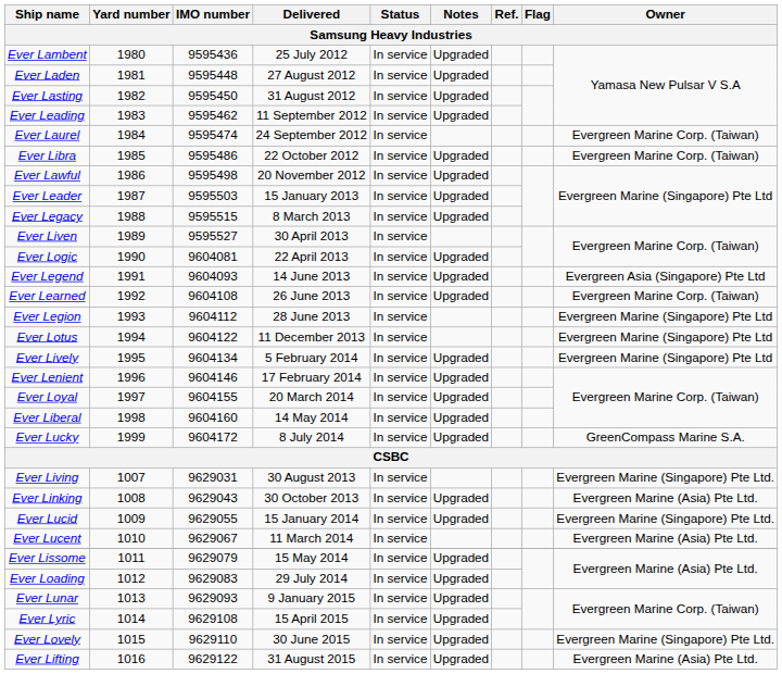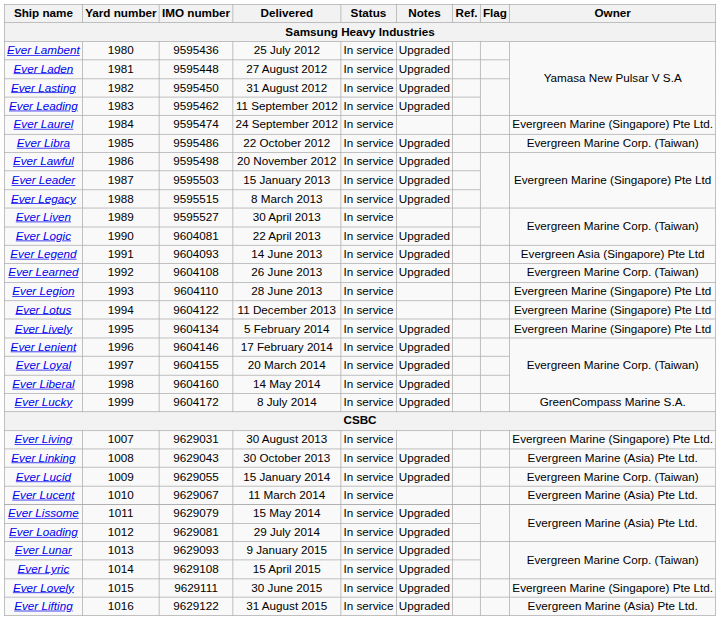 <table class="wikitable" style="text-align:center">
 <tr>
 <th>Ship name</th>
 <th>Yard number</th>
 <th>IMO number</th>
 <th>Delivered</th>
 <th>Status</th>
 <th>Notes</th>
 <th>Ref.</th>
 <th>Flag</th>
 <th>Owner</th>
 </tr>
 <tr>
 <th colspan="9">Samsung Heavy Industries</th>
 </tr>
 <tr>
 <td><em><a href='#'>Ever Lambent</a></em></td>
 <td>1980</td>
 <td>9595436</td>
 <td>25 July 2012</td>
 <td>In service</td>
 <td>Upgraded</td>
 <td></td>
 <td></td>
 <td rowspan="4">Yamasa New Pulsar V S.A</td>
 </tr>
 <tr>
 <td><em><a href='#'>Ever Laden</a></em></td>
 <td>1981</td>
 <td>9595448</td>
 <td>27 August 2012</td>
 <td>In service</td>
 <td>Upgraded</td>
 <td></td>
 <td></td>
 </tr>
 <tr>
 <td><em><a href='#'>Ever Lasting</a></em></td>
 <td>1982</td>
 <td>9595450</td>
 <td>31 August 2012</td>
 <td>In service</td>
 <td>Upgraded</td>
 <td></td>
 <td rowspan="2"></td>
 </tr>
 <tr>
 <td><em><a href='#'>Ever Leading</a></em></td>
 <td>1983</td>
 <td>9595462</td>
 <td>11 September 2012</td>
 <td>In service</td>
 <td>Upgraded</td>
 <td></td>
 </tr>
 <tr>
 <td><em><a href='#'>Ever Laurel</a></em></td>
 <td>1984</td>
 <td>9595474</td>
 <td>24 September 2012</td>
 <td>In service</td>
 <td></td>
 <td></td>
 <td></td>
-<td>Evergreen Marine Corp. (Taiwan)</td>
+<td>Evergreen Marine (Singapore) Pte Ltd.</td>
 </tr>
 <tr>
 <td><em><a href='#'>Ever Libra</a></em></td>
 <td>1985</td>
 <td>9595486</td>
 <td>22 October 2012</td>
 <td>In service</td>
 <td>Upgraded</td>
 <td></td>
 <td></td>
 <td>Evergreen Marine Corp. (Taiwan)</td>
 </tr>
 <tr>
 <td><em><a href='#'>Ever Lawful</a></em></td>
 <td>1986</td>
 <td>9595498</td>
 <td>20 November 2012</td>
 <td>In service</td>
 <td>Upgraded</td>
 <td></td>
 <td rowspan="3"></td>
 <td rowspan="3">Evergreen Marine (Singapore) Pte Ltd</td>
 </tr>
 <tr>
 <td><em><a href='#'>Ever Leader</a></em></td>
 <td>1987</td>
 <td>9595503</td>
 <td>15 January 2013</td>
 <td>In service</td>
 <td>Upgraded</td>
 <td></td>
 </tr>
 <tr>
 <td><em><a href='#'>Ever Legacy</a></em></td>
 <td>1988</td>
 <td>9595515</td>
 <td>8 March 2013</td>
 <td>In service</td>
 <td>Upgraded</td>
 <td></td>
 </tr>
 <tr>
 <td><em><a href='#'>Ever Liven</a></em></td>
 <td>1989</td>
 <td>9595527</td>
 <td>30 April 2013</td>
 <td>In service</td>
 <td></td>
 <td></td>
 <td rowspan="2"></td>
 <td rowspan="2">Evergreen Marine Corp. (Taiwan)</td>
 </tr>
 <tr>
 <td><em><a href='#'>Ever Logic</a></em></td>
 <td>1990</td>
 <td>9604081</td>
 <td>22 April 2013</td>
 <td>In service</td>
 <td>Upgraded</td>
 <td></td>
 </tr>
 <tr>
 <td><em><a href='#'>Ever Legend</a></em></td>
 <td>1991</td>
 <td>9604093</td>
 <td>14 June 2013</td>
 <td>In service</td>
 <td>Upgraded</td>
 <td></td>
 <td></td>
 <td>Evergreen Asia (Singapore) Pte Ltd</td>
 </tr>
 <tr>
 <td><em><a href='#'>Ever Learned</a></em></td>
 <td>1992</td>
 <td>9604108</td>
 <td>26 June 2013</td>
 <td>In service</td>
 <td>Upgraded</td>
 <td></td>
 <td></td>
 <td>Evergreen Marine Corp. (Taiwan)</td>
 </tr>
 <tr>
 <td><em><a href='#'>Ever Legion</a></em></td>
 <td>1993</td>
-<td>9604112</td>
+<td>9604110</td>
 <td>28 June 2013</td>
 <td>In service</td>
 <td></td>
 <td></td>
 <td></td>
 <td>Evergreen Marine (Singapore) Pte Ltd</td>
 </tr>
 <tr>
 <td><em><a href='#'>Ever Lotus</a></em></td>
 <td>1994</td>
 <td>9604122</td>
 <td>11 December 2013</td>
 <td>In service</td>
 <td></td>
 <td></td>
 <td></td>
 <td>Evergreen Marine (Singapore) Pte Ltd</td>
 </tr>
 <tr>
 <td><em><a href='#'>Ever Lively</a></em></td>
 <td>1995</td>
 <td>9604134</td>
 <td>5 February 2014</td>
 <td>In service</td>
 <td>Upgraded</td>
 <td></td>
 <td></td>
 <td>Evergreen Marine (Singapore) Pte Ltd</td>
 </tr>
 <tr>
 <td><em><a href='#'>Ever Lenient</a></em></td>
 <td>1996</td>
 <td>9604146</td>
 <td>17 February 2014</td>
 <td>In service</td>
 <td>Upgraded</td>
 <td></td>
 <td></td>
 <td rowspan="3">Evergreen Marine Corp. (Taiwan)</td>
 </tr>
 <tr>
 <td><em><a href='#'>Ever Loyal</a></em></td>
 <td>1997</td>
 <td>9604155</td>
 <td>20 March 2014</td>
 <td>In service</td>
 <td>Upgraded</td>
 <td></td>
 <td></td>
 </tr>
 <tr>
 <td><em><a href='#'>Ever Liberal</a></em></td>
 <td>1998</td>
 <td>9604160</td>
 <td>14 May 2014</td>
 <td>In service</td>
 <td>Upgraded</td>
 <td></td>
 <td></td>
 </tr>
 <tr>
 <td><em><a href='#'>Ever Lucky</a></em></td>
 <td>1999</td>
 <td>9604172</td>
 <td>8 July 2014</td>
 <td>In service</td>
 <td>Upgraded</td>
 <td></td>
 <td></td>
 <td>GreenCompass Marine S.A.</td>
 </tr>
 <tr>
 <th colspan="9">CSBC</th>
 </tr>
 <tr>
 <td><em><a href='#'>Ever Living</a></em></td>
 <td>1007</td>
 <td>9629031</td>
 <td>30 August 2013</td>
 <td>In service</td>
 <td></td>
 <td></td>
 <td></td>
 <td>Evergreen Marine (Singapore) Pte Ltd.</td>
 </tr>
 <tr>
 <td><em><a href='#'>Ever Linking</a></em></td>
 <td>1008</td>
 <td>9629043</td>
 <td>30 October 2013</td>
 <td>In service</td>
 <td>Upgraded</td>
 <td></td>
 <td></td>
 <td>Evergreen Marine (Asia) Pte Ltd.</td>
 </tr>
 <tr>
 <td><em><a href='#'>Ever Lucid</a></em></td>
 <td>1009</td>
 <td>9629055</td>
 <td>15 January 2014</td>
 <td>In service</td>
 <td>Upgraded</td>
 <td></td>
 <td></td>
-<td>Evergreen Marine (Singapore) Pte Ltd.</td>
+<td>Evergreen Marine Corp. (Taiwan)</td>
 </tr>
 <tr>
 <td><em><a href='#'>Ever Lucent</a></em></td>
 <td>1010</td>
 <td>9629067</td>
 <td>11 March 2014</td>
 <td>In service</td>
 <td></td>
 <td></td>
 <td></td>
 <td>Evergreen Marine (Asia) Pte Ltd.</td>
 </tr>
 <tr>
 </tr>
 <tr>
 <td><em><a href='#'>Ever Lissome</a></em></td>
 <td>1011</td>
 <td>9629079</td>
 <td>15 May 2014</td>
 <td>In service</td>
 <td>Upgraded</td>
 <td></td>
 <td rowspan="2"></td>
 <td rowspan="2">Evergreen Marine (Asia) Pte Ltd.</td>
 </tr>
 <tr>
 <td><em><a href='#'>Ever Loading</a></em></td>
 <td>1012</td>
-<td>9629083</td>
+<td>9629081</td>
 <td>29 July 2014</td>
 <td>In service</td>
 <td>Upgraded</td>
 <td></td>
 </tr>
 <tr>
 <td><em><a href='#'>Ever Lunar</a></em></td>
 <td>1013</td>
 <td>9629093</td>
 <td>9 January 2015</td>
 <td>In service</td>
 <td>Upgraded</td>
 <td></td>
 <td rowspan="2"></td>
 <td rowspan="2">Evergreen Marine Corp. (Taiwan)</td>
 </tr>
 <tr>
 <td><em><a href='#'>Ever Lyric</a></em></td>
 <td>1014</td>
 <td>9629108</td>
 <td>15 April 2015</td>
 <td>In service</td>
 <td>Upgraded</td>
 <td></td>
 </tr>
 <tr>
 <td><em><a href='#'>Ever Lovely</a></em></td>
 <td>1015</td>
-<td>9629110</td>
+<td>9629111</td>
 <td>30 June 2015</td>
 <td>In service</td>
 <td>Upgraded</td>
 <td></td>
 <td></td>
 <td>Evergreen Marine (Singapore) Pte Ltd.</td>
 </tr>
 <tr>
 <td><em><a href='#'>Ever Lifting</a></em></td>
 <td>1016</td>
 <td>9629122</td>
 <td>31 August 2015</td>
 <td>In service</td>
 <td>Upgraded</td>
 <td></td>
 <td></td>
 <td>Evergreen Marine (Asia) Pte Ltd.</td>
 </tr>
 </table>
